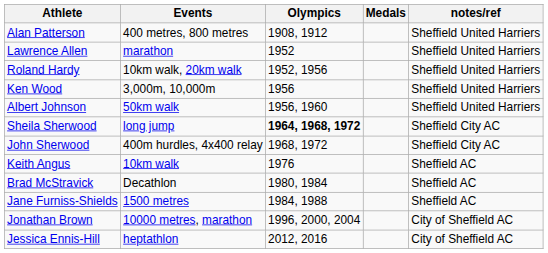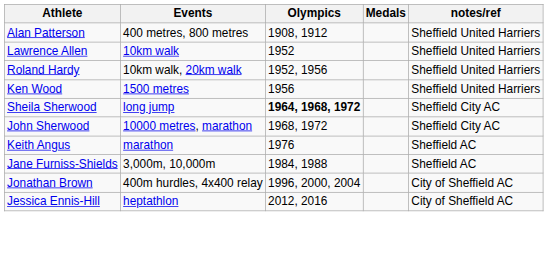 <table class="wikitable">
 <tr>
 <th>Athlete</th>
 <th>Events</th>
 <th>Olympics</th>
 <th>Medals</th>
 <th>notes/ref</th>
 </tr>
 <tr>
 <td><a href='#'>Alan Patterson</a></td>
 <td>400 metres, 800 metres</td>
 <td>1908, 1912</td>
 <td></td>
 <td>Sheffield United Harriers</td>
 </tr>
 <tr>
 <td><a href='#'>Lawrence Allen</a></td>
-<td><a href='#'>marathon</a></td>
+<td><a href='#'>10km walk</a></td>
 <td>1952</td>
 <td></td>
 <td>Sheffield United Harriers</td>
 </tr>
 <tr>
 <td><a href='#'>Roland Hardy</a></td>
 <td>10km walk, <a href='#'>20km walk</a></td>
 <td>1952, 1956</td>
 <td></td>
 <td>Sheffield United Harriers</td>
 </tr>
 <tr>
 <td><a href='#'>Ken Wood</a></td>
-<td>3,000m, 10,000m</td>
+<td><a href='#'>1500 metres</a></td>
 <td>1956</td>
-<td></td>
-<td>Sheffield United Harriers</td>
-</tr>
-<tr>
-<td><a href='#'>Albert Johnson</a></td>
-<td><a href='#'>50km walk</a></td>
-<td>1956, 1960</td>
 <td></td>
 <td>Sheffield United Harriers</td>
 </tr>
 <tr>
 <td><a href='#'>Sheila Sherwood</a></td>
 <td><a href='#'>long jump</a></td>
 <td><strong>1964, 1968, 1972</strong></td>
 <td></td>
 <td>Sheffield City AC</td>
 </tr>
 <tr>
 <td><a href='#'>John Sherwood</a></td>
-<td>400m hurdles, 4x400 relay</td>
+<td><a href='#'>10000 metres</a>, <a href='#'>marathon</a></td>
 <td>1968, 1972</td>
 <td></td>
 <td>Sheffield City AC</td>
 </tr>
 <tr>
 <td><a href='#'>Keith Angus</a></td>
-<td><a href='#'>10km walk</a></td>
+<td><a href='#'>marathon</a></td>
 <td>1976</td>
 <td></td>
 <td>Sheffield AC</td>
 </tr>
 <tr>
-<td><a href='#'>Brad McStravick</a></td>
-<td>Decathlon</td>
-<td>1980, 1984</td>
-<td></td>
-<td>Sheffield AC</td>
-</tr>
-<tr>
 <td><a href='#'>Jane Furniss-Shields</a></td>
-<td><a href='#'>1500 metres</a></td>
+<td>3,000m, 10,000m</td>
 <td>1984, 1988</td>
 <td></td>
 <td>Sheffield AC</td>
 </tr>
 <tr>
 <td><a href='#'>Jonathan Brown</a></td>
-<td><a href='#'>10000 metres</a>, <a href='#'>marathon</a></td>
+<td>400m hurdles, 4x400 relay</td>
 <td>1996, 2000, 2004</td>
 <td></td>
 <td>City of Sheffield AC</td>
 </tr>
 <tr>
 <td><a href='#'>Jessica Ennis-Hill</a></td>
 <td><a href='#'>heptathlon</a></td>
 <td>2012, 2016</td>
 <td>  </td>
 <td>City of Sheffield AC</td>
 </tr>
 </table>
